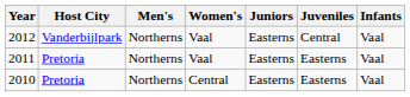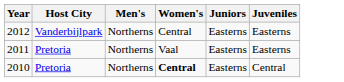 <table class="wikitable">
 <tr>
 <th>Year</th>
 <th>Host City</th>
 <th>Men's</th>
 <th>Women's</th>
 <th>Juniors</th>
 <th>Juveniles</th>
-<th>Infants</th>
 </tr>
 <tr>
 <td>2012</td>
 <td><a href='#'>Vanderbijlpark</a></td>
 <td>Northerns</td>
-<td>Vaal</td>
+<td>Central</td>
 <td>Easterns</td>
-<td>Central</td>
-<td>Vaal</td>
+<td>Easterns</td>
 </tr>
 <tr>
 <td>2011</td>
 <td><a href='#'>Pretoria</a></td>
 <td>Northerns</td>
 <td>Vaal</td>
 <td>Easterns</td>
 <td>Easterns</td>
-<td>Vaal</td>
 </tr>
 <tr>
 <td>2010</td>
 <td><a href='#'>Pretoria</a></td>
 <td>Northerns</td>
+<td><strong>Central</strong></td>
+<td>Easterns</td>
 <td>Central</td>
-<td>Easterns</td>
-<td>Easterns</td>
-<td>Vaal</td>
 </tr>
 </table>
